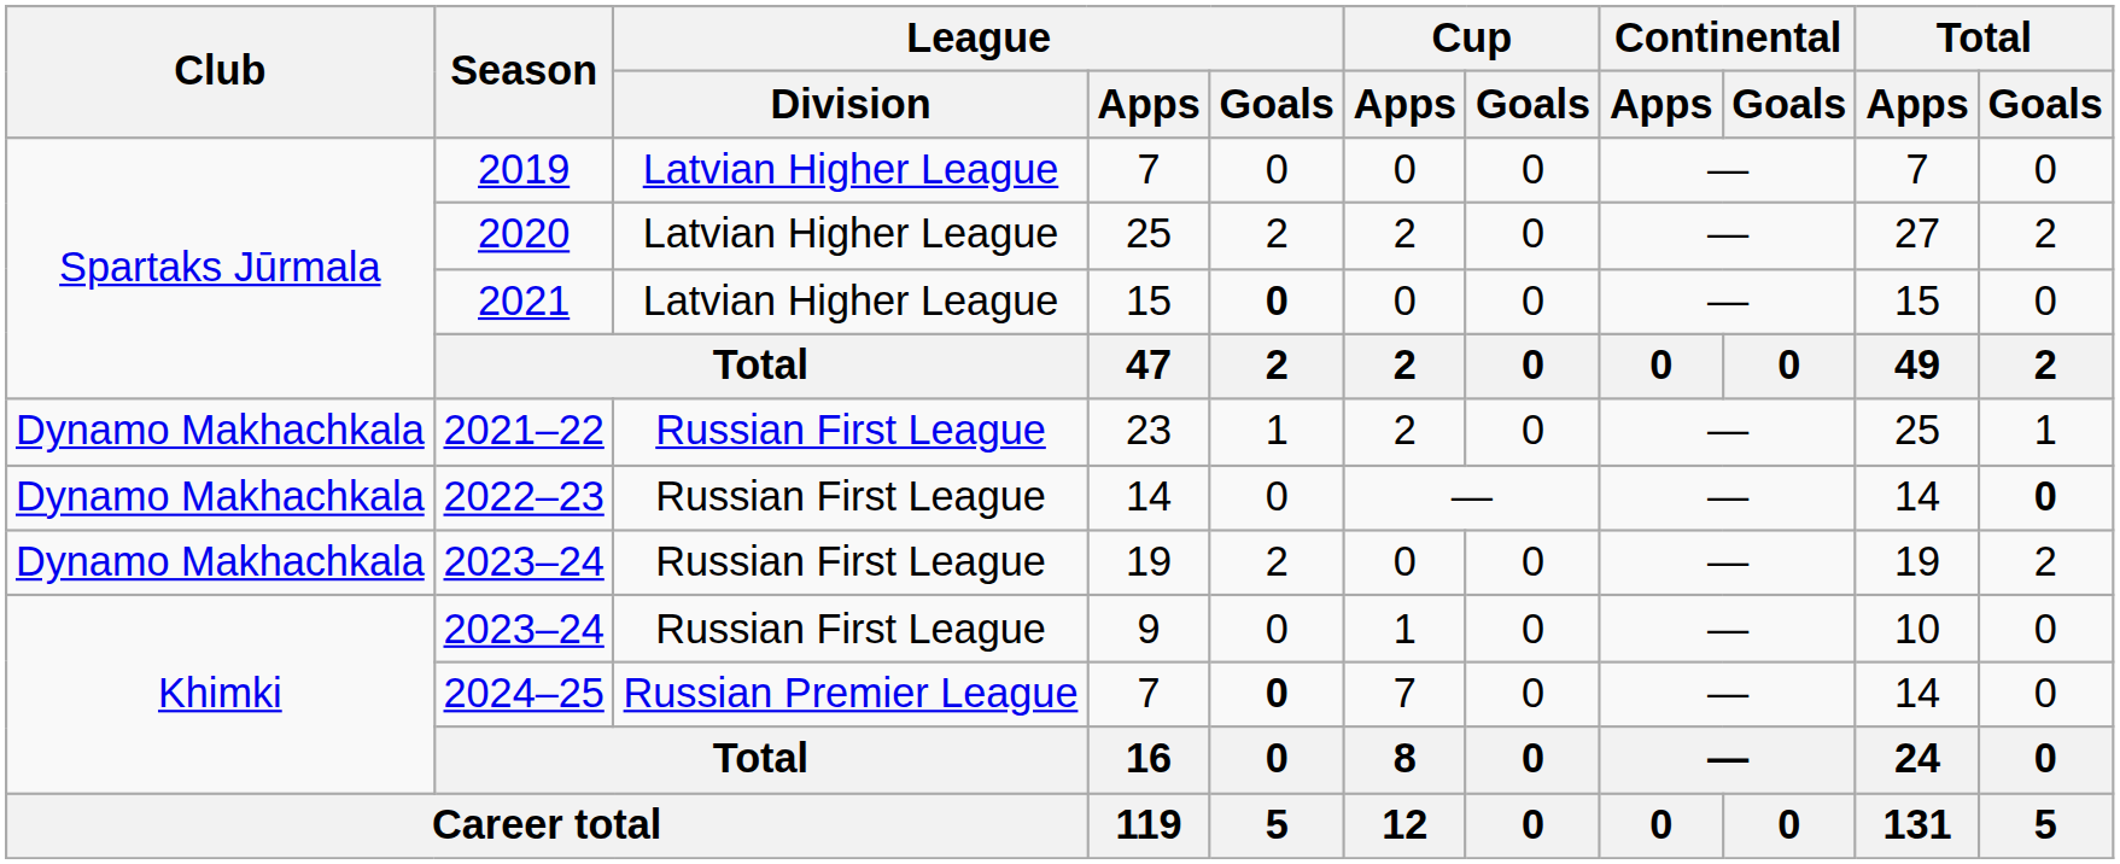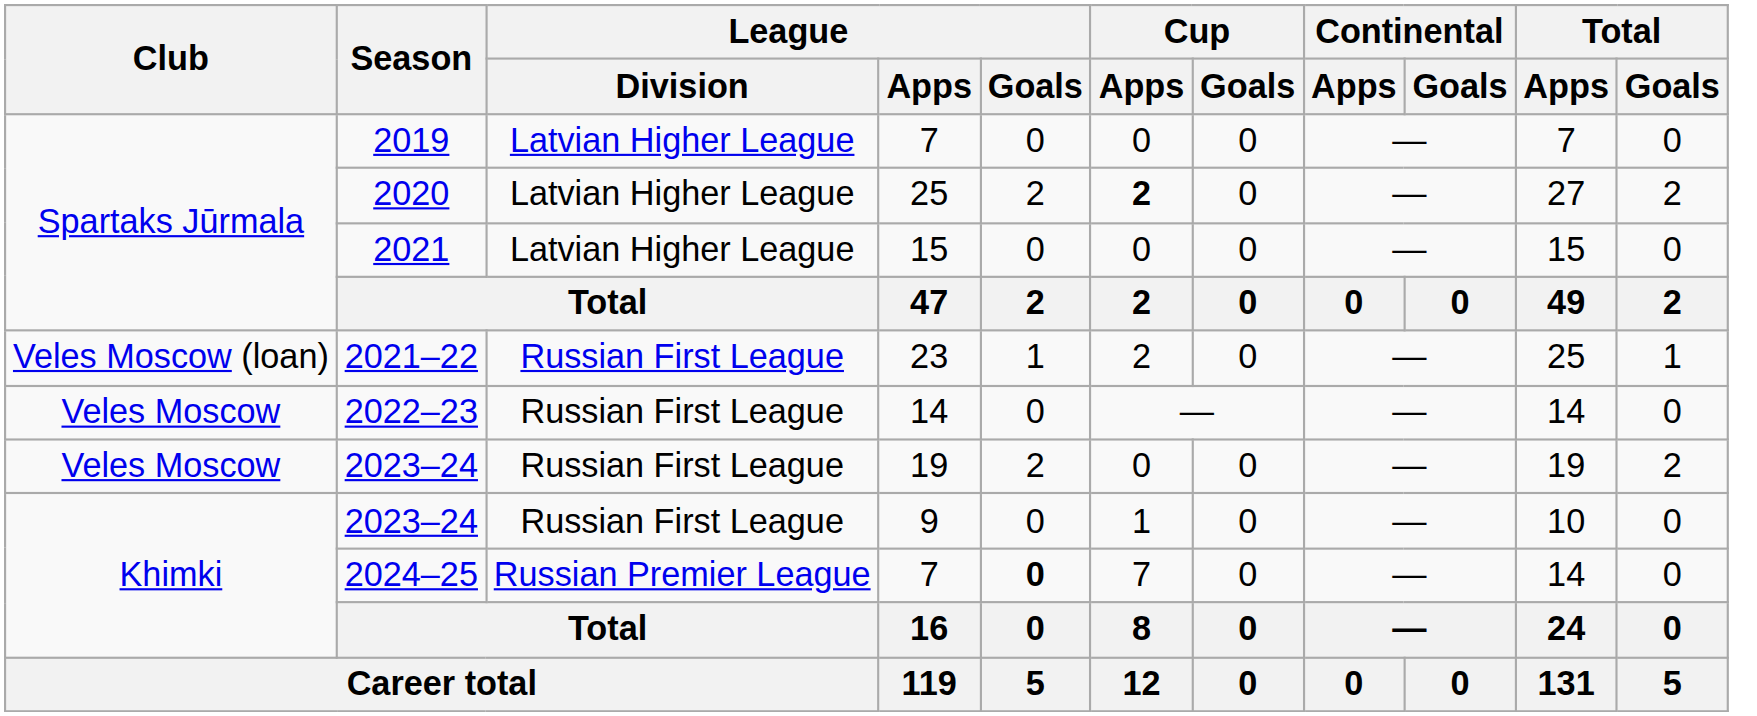 <table class="wikitable" style="text-align: center;">
 <tr>
 <th rowspan="2">Club</th>
 <th rowspan="2">Season</th>
 <th colspan="3">League</th>
 <th colspan="2">Cup</th>
 <th colspan="2">Continental</th>
 <th colspan="2">Total</th>
 </tr>
 <tr>
 <th>Division</th>
 <th>Apps</th>
 <th>Goals</th>
 <th>Apps</th>
 <th>Goals</th>
 <th>Apps</th>
 <th>Goals</th>
 <th>Apps</th>
 <th>Goals</th>
 </tr>
 <tr>
 <td rowspan="4"><a href='#'>Spartaks Jūrmala</a></td>
 <td><a href='#'>2019</a></td>
 <td><a href='#'>Latvian Higher League</a></td>
 <td>7</td>
 <td>0</td>
 <td>0</td>
 <td>0</td>
 <td colspan="2">—</td>
 <td>7</td>
 <td>0</td>
 </tr>
 <tr>
 <td><a href='#'>2020</a></td>
 <td>Latvian Higher League</td>
 <td>25</td>
 <td>2</td>
-<td>2</td>
+<td><strong>2</strong></td>
 <td>0</td>
 <td colspan="2">—</td>
 <td>27</td>
 <td>2</td>
 </tr>
 <tr>
 <td><a href='#'>2021</a></td>
 <td>Latvian Higher League</td>
 <td>15</td>
-<td><strong>0</strong></td>
+<td>0</td>
 <td>0</td>
 <td>0</td>
 <td colspan="2">—</td>
 <td>15</td>
 <td>0</td>
 </tr>
 <tr>
 <th colspan="2">Total</th>
 <th>47</th>
 <th>2</th>
 <th>2</th>
 <th>0</th>
 <th>0</th>
 <th>0</th>
 <th>49</th>
 <th>2</th>
 </tr>
 <tr>
-<td><a href='#'>Dynamo Makhachkala</a></td>
+<td><a href='#'>Veles Moscow</a> (loan)</td>
 <td><a href='#'>2021–22</a></td>
 <td><a href='#'>Russian First League</a></td>
 <td>23</td>
 <td>1</td>
 <td>2</td>
 <td>0</td>
 <td colspan="2">—</td>
 <td>25</td>
 <td>1</td>
 </tr>
 <tr>
-<td><a href='#'>Dynamo Makhachkala</a></td>
+<td><a href='#'>Veles Moscow</a></td>
 <td><a href='#'>2022–23</a></td>
 <td>Russian First League</td>
 <td>14</td>
 <td>0</td>
 <td colspan="2">—</td>
 <td colspan="2">—</td>
 <td>14</td>
-<td><strong>0</strong></td>
+<td>0</td>
 </tr>
 <tr>
-<td><a href='#'>Dynamo Makhachkala</a></td>
+<td><a href='#'>Veles Moscow</a></td>
 <td><a href='#'>2023–24</a></td>
 <td>Russian First League</td>
 <td>19</td>
 <td>2</td>
 <td>0</td>
 <td>0</td>
 <td colspan="2">—</td>
 <td>19</td>
 <td>2</td>
 </tr>
 <tr>
 <td rowspan="3"><a href='#'>Khimki</a></td>
 <td><a href='#'>2023–24</a></td>
 <td>Russian First League</td>
 <td>9</td>
 <td>0</td>
 <td>1</td>
 <td>0</td>
 <td colspan="2">—</td>
 <td>10</td>
 <td>0</td>
 </tr>
 <tr>
 <td><a href='#'>2024–25</a></td>
 <td><a href='#'>Russian Premier League</a></td>
 <td>7</td>
 <td><strong>0</strong></td>
 <td>7</td>
 <td>0</td>
 <td colspan="2">—</td>
 <td>14</td>
 <td>0</td>
 </tr>
 <tr>
 <th colspan="2">Total</th>
 <th>16</th>
 <th>0</th>
 <th>8</th>
 <th>0</th>
 <th colspan="2">—</th>
 <th>24</th>
 <th>0</th>
 </tr>
 <tr>
 <th colspan="3">Career total</th>
 <th>119</th>
 <th>5</th>
 <th>12</th>
 <th>0</th>
 <th>0</th>
 <th>0</th>
 <th>131</th>
 <th>5</th>
 </tr>
 </table>
